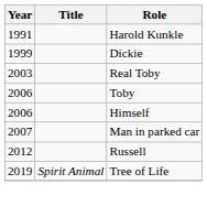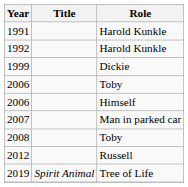 <table class="wikitable sortable">
 <tr>
 <th>Year</th>
 <th>Title</th>
 <th>Role</th>
 </tr>
 <tr>
 <td>1991</td>
 <td><em></em></td>
 <td>Harold Kunkle</td>
 </tr>
 <tr>
+<td>1992</td>
+<td><em></em></td>
+<td>Harold Kunkle</td>
+</tr>
+<tr>
 <td>1999</td>
 <td><em></em></td>
 <td>Dickie</td>
-</tr>
-<tr>
-<td>2003</td>
-<td><em></em></td>
-<td>Real Toby</td>
 </tr>
 <tr>
 <td>2006</td>
 <td><em></em></td>
 <td>Toby</td>
 </tr>
 <tr>
 <td>2006</td>
 <td><em></em></td>
 <td>Himself</td>
 </tr>
 <tr>
 <td>2007</td>
 <td><em></em></td>
 <td>Man in parked car</td>
 </tr>
 <tr>
+<td>2008</td>
+<td><em></em></td>
+<td>Toby</td>
+</tr>
+<tr>
 <td>2012</td>
 <td><em></em></td>
 <td>Russell</td>
 </tr>
 <tr>
 <td>2019</td>
 <td><em>Spirit Animal</em></td>
 <td>Tree of Life</td>
 </tr>
 <tr>
 </tr>
 </table>
